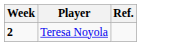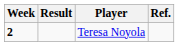 <table class="wikitable">
 <tr>
 <th>Week</th>
+<th>Result</th>
 <th>Player</th>
 <th>Ref.</th>
 </tr>
 <tr>
 <td><strong>2</strong></td>
+<td></td>
 <td> <a href='#'>Teresa Noyola</a></td>
 <td></td>
 </tr>
 </table>
